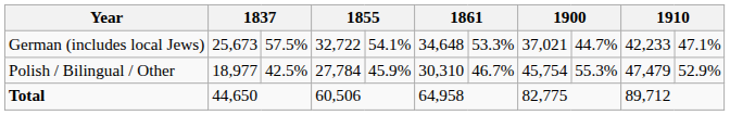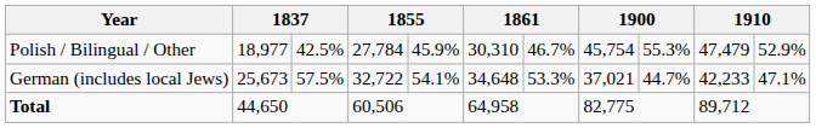 <table class="wikitable">
 <tr>
 <th>Year</th>
 <th colspan="2">1837</th>
 <th colspan="2">1855</th>
 <th colspan="2">1861</th>
 <th colspan="2">1900</th>
 <th colspan="2">1910</th>
+</tr>
+<tr>
+<td>Polish / Bilingual / Other</td>
+<td>18,977</td>
+<td>42.5%</td>
+<td>27,784</td>
+<td>45.9%</td>
+<td>30,310</td>
+<td>46.7%</td>
+<td>45,754</td>
+<td>55.3%</td>
+<td>47,479</td>
+<td>52.9%</td>
 </tr>
 <tr>
 <td>German (includes local Jews)</td>
 <td>25,673</td>
 <td>57.5%</td>
 <td>32,722</td>
 <td>54.1%</td>
 <td>34,648</td>
 <td>53.3%</td>
 <td>37,021</td>
 <td>44.7%</td>
 <td>42,233</td>
 <td>47.1%</td>
 </tr>
 <tr>
-<td>Polish / Bilingual / Other</td>
-<td>18,977</td>
-<td>42.5%</td>
-<td>27,784</td>
-<td>45.9%</td>
-<td>30,310</td>
-<td>46.7%</td>
-<td>45,754</td>
-<td>55.3%</td>
-<td>47,479</td>
-<td>52.9%</td>
-</tr>
-<tr>
 <td><strong>Total</strong></td>
 <td colspan="2">44,650</td>
 <td colspan="2">60,506</td>
 <td colspan="2">64,958</td>
 <td colspan="2">82,775</td>
 <td colspan="2">89,712</td>
 </tr>
 </table>
